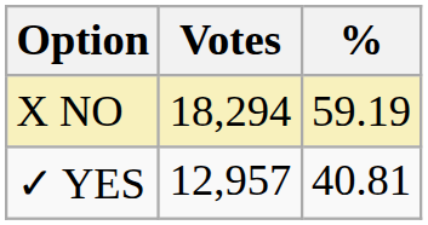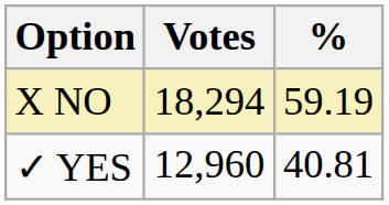 <table class="wikitable">
 <tr>
 <th>Option</th>
 <th>Votes</th>
 <th>%</th>
 </tr>
 <tr>
 <td style=background:#f8f1bd>X NO</td>
 <td style=background:#f8f1bd>18,294</td>
 <td style=background:#f8f1bd>59.19</td>
 </tr>
 <tr>
 <td>✓ YES</td>
-<td>12,957</td>
+<td>12,960</td>
 <td>40.81</td>
 </tr>
 </table>
